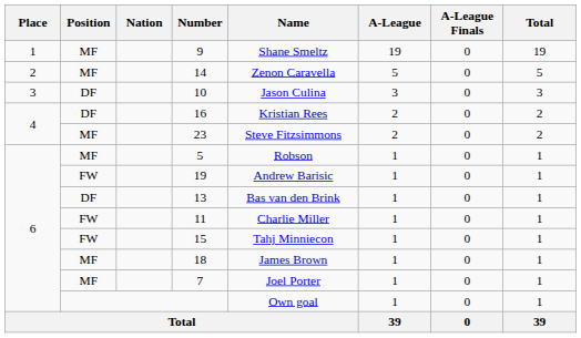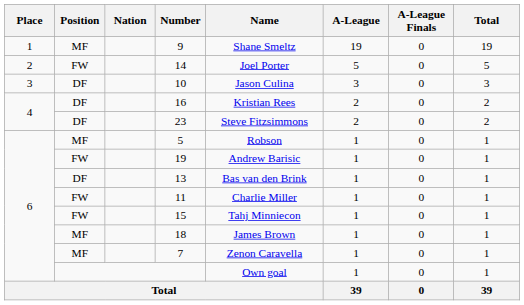 <table class="wikitable" style="font-size: 95%; text-align: center;">
 <tr>
 <th width=60>Place</th>
 <th width=60>Position</th>
 <th width=60>Nation</th>
 <th width=60>Number</th>
 <th width=150>Name</th>
 <th width=80>A-League</th>
 <th width=80>A-League Finals</th>
 <th width=80>Total</th>
 </tr>
 <tr>
 <td>1</td>
 <td>MF</td>
 <td></td>
 <td>9</td>
 <td><a href='#'>Shane Smeltz</a></td>
 <td>19</td>
 <td>0</td>
 <td>19</td>
 </tr>
 <tr>
 <td>2</td>
-<td>MF</td>
+<td>FW</td>
 <td></td>
 <td>14</td>
-<td><a href='#'>Zenon Caravella</a></td>
+<td><a href='#'>Joel Porter</a></td>
 <td>5</td>
 <td>0</td>
 <td>5</td>
 </tr>
 <tr>
 <td>3</td>
 <td>DF</td>
 <td></td>
 <td>10</td>
 <td><a href='#'>Jason Culina</a></td>
 <td>3</td>
 <td>0</td>
 <td>3</td>
 </tr>
 <tr>
 <td rowspan="2">4</td>
 <td>DF</td>
 <td></td>
 <td>16</td>
 <td><a href='#'>Kristian Rees</a></td>
 <td>2</td>
 <td>0</td>
 <td>2</td>
 </tr>
 <tr>
-<td>MF</td>
+<td>DF</td>
 <td></td>
 <td>23</td>
 <td><a href='#'>Steve Fitzsimmons</a></td>
 <td>2</td>
 <td>0</td>
 <td>2</td>
 </tr>
 <tr>
 <td rowspan="8">6</td>
 <td>MF</td>
 <td></td>
 <td>5</td>
 <td><a href='#'>Robson</a></td>
 <td>1</td>
 <td>0</td>
 <td>1</td>
 </tr>
 <tr>
 <td>FW</td>
 <td></td>
 <td>19</td>
 <td><a href='#'>Andrew Barisic</a></td>
 <td>1</td>
 <td>0</td>
 <td>1</td>
 </tr>
 <tr>
 <td>DF</td>
 <td></td>
 <td>13</td>
 <td><a href='#'>Bas van den Brink</a></td>
 <td>1</td>
 <td>0</td>
 <td>1</td>
 </tr>
 <tr>
 <td>FW</td>
 <td></td>
 <td>11</td>
 <td><a href='#'>Charlie Miller</a></td>
 <td>1</td>
 <td>0</td>
 <td>1</td>
 </tr>
 <tr>
 <td>FW</td>
 <td></td>
 <td>15</td>
 <td><a href='#'>Tahj Minniecon</a></td>
 <td>1</td>
 <td>0</td>
 <td>1</td>
 </tr>
 <tr>
 <td>MF</td>
 <td></td>
 <td>18</td>
 <td><a href='#'>James Brown</a></td>
 <td>1</td>
 <td>0</td>
 <td>1</td>
 </tr>
 <tr>
 <td>MF</td>
 <td></td>
 <td>7</td>
-<td><a href='#'>Joel Porter</a></td>
+<td><a href='#'>Zenon Caravella</a></td>
 <td>1</td>
 <td>0</td>
 <td>1</td>
 </tr>
 <tr>
 <td colspan="3"></td>
 <td><a href='#'>Own goal</a></td>
 <td>1</td>
 <td>0</td>
 <td>1</td>
 </tr>
 <tr>
 <th colspan=5>Total</th>
 <th>39</th>
 <th>0</th>
 <th>39</th>
 </tr>
 </table>
